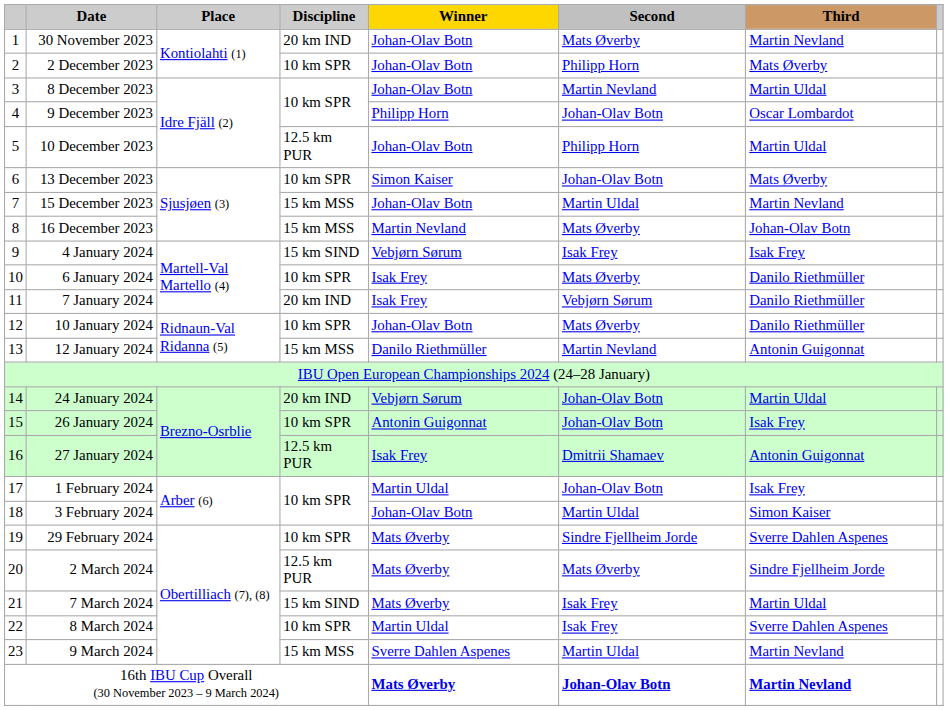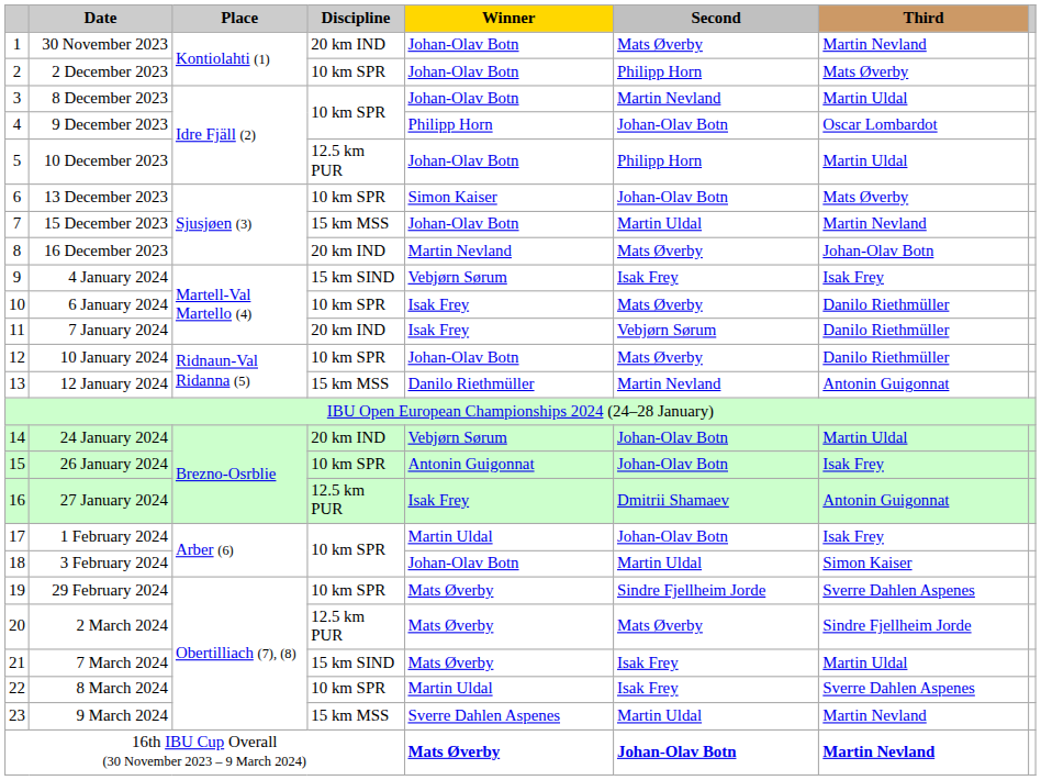 <table class="wikitable plainrowheaders" style="background:#fff; font-size:86%; line-height:16px; border:grey solid 1px; border-collapse:collapse;">
 <tr>
 <th scope="col" style="background:#ccc; width=5 px;"></th>
 <th scope="col" style="background:#ccc; width:130px;">Date</th>
 <th scope="col" style="background:#ccc; width:120px;">Place <br> </th>
 <th scope="col" style="background:#ccc; width:80px;">Discipline</th>
 <th scope="col" style="background:gold; width:200px;">Winner</th>
 <th scope="col" style="background:silver; width:200px;">Second</th>
 <th scope="col" style="background:#c96; width:200px;">Third</th>
 <th scope="col" style="background:#ccc; width=10 px;"></th>
 </tr>
 <tr>
 <td align="center">1</td>
 <td align="right">30 November 2023</td>
 <td rowspan=2> <a href='#'>Kontiolahti</a> <small>(1)</small></td>
 <td>20 km IND</td>
 <td> <a href='#'>Johan-Olav Botn</a></td>
 <td> <a href='#'>Mats Øverby</a></td>
 <td> <a href='#'>Martin Nevland</a></td>
 <td></td>
 </tr>
 <tr>
 <td align="center">2</td>
 <td align="right">2 December 2023</td>
 <td>10 km SPR</td>
 <td> <a href='#'>Johan-Olav Botn</a></td>
 <td> <a href='#'>Philipp Horn</a></td>
 <td> <a href='#'>Mats Øverby</a></td>
 <td></td>
 </tr>
 <tr>
 <td align="center">3</td>
 <td align="right">8 December 2023</td>
 <td rowspan=3> <a href='#'>Idre Fjäll</a> <small>(2)</small></td>
 <td rowspan=2>10 km SPR</td>
 <td> <a href='#'>Johan-Olav Botn</a></td>
 <td> <a href='#'>Martin Nevland</a></td>
 <td> <a href='#'>Martin Uldal</a></td>
 <td></td>
 </tr>
 <tr>
 <td align="center">4</td>
 <td align="right">9 December 2023</td>
 <td> <a href='#'>Philipp Horn</a></td>
 <td> <a href='#'>Johan-Olav Botn</a></td>
 <td> <a href='#'>Oscar Lombardot</a></td>
 <td></td>
 </tr>
 <tr>
 <td align="center">5</td>
 <td align="right">10 December 2023</td>
 <td>12.5 km PUR</td>
 <td> <a href='#'>Johan-Olav Botn</a></td>
 <td> <a href='#'>Philipp Horn</a></td>
 <td> <a href='#'>Martin Uldal</a></td>
 <td></td>
 </tr>
 <tr>
 <td align="center">6</td>
 <td align="right">13 December 2023</td>
 <td rowspan=3> <a href='#'>Sjusjøen</a> <small>(3)</small></td>
 <td>10 km SPR</td>
 <td> <a href='#'>Simon Kaiser</a></td>
 <td> <a href='#'>Johan-Olav Botn</a></td>
 <td> <a href='#'>Mats Øverby</a></td>
 <td></td>
 </tr>
 <tr>
 <td align="center">7</td>
 <td align="right">15 December 2023</td>
 <td>15 km MSS</td>
 <td> <a href='#'>Johan-Olav Botn</a></td>
 <td> <a href='#'>Martin Uldal</a></td>
 <td> <a href='#'>Martin Nevland</a></td>
 <td></td>
 </tr>
 <tr>
 <td align="center">8</td>
 <td align="right">16 December 2023</td>
-<td>15 km MSS</td>
+<td>20 km IND</td>
 <td> <a href='#'>Martin Nevland</a></td>
 <td> <a href='#'>Mats Øverby</a></td>
 <td> <a href='#'>Johan-Olav Botn</a></td>
 <td></td>
 </tr>
 <tr>
 <td align="center">9</td>
 <td align="right">4 January 2024</td>
 <td rowspan=3> <a href='#'>Martell-Val Martello</a> <small>(4)</small></td>
 <td>15 km SIND</td>
 <td> <a href='#'>Vebjørn Sørum</a></td>
 <td> <a href='#'>Isak Frey</a></td>
 <td> <a href='#'>Isak Frey</a></td>
 <td></td>
 </tr>
 <tr>
 <td align="center">10</td>
 <td align="right">6 January 2024</td>
 <td>10 km SPR</td>
 <td> <a href='#'>Isak Frey</a></td>
 <td> <a href='#'>Mats Øverby</a></td>
 <td> <a href='#'>Danilo Riethmüller</a></td>
 <td></td>
 </tr>
 <tr>
 <td align="center">11</td>
 <td align="right">7 January 2024</td>
 <td>20 km IND</td>
 <td> <a href='#'>Isak Frey</a></td>
 <td> <a href='#'>Vebjørn Sørum</a></td>
 <td> <a href='#'>Danilo Riethmüller</a></td>
 <td></td>
 </tr>
 <tr>
 <td align="center">12</td>
 <td align="right">10 January 2024</td>
 <td rowspan=2> <a href='#'>Ridnaun-Val Ridanna</a> <small>(5)</small></td>
 <td>10 km SPR</td>
 <td> <a href='#'>Johan-Olav Botn</a></td>
 <td> <a href='#'>Mats Øverby</a></td>
 <td> <a href='#'>Danilo Riethmüller</a></td>
 <td></td>
 </tr>
 <tr>
 <td align="center">13</td>
 <td align="right">12 January 2024</td>
 <td>15 km MSS</td>
 <td> <a href='#'>Danilo Riethmüller</a></td>
 <td> <a href='#'>Martin Nevland</a></td>
 <td> <a href='#'>Antonin Guigonnat</a></td>
 <td></td>
 </tr>
 <tr style="background:#CCFFCC">
 <td align=center colspan=10><a href='#'>IBU Open European Championships 2024</a> (24–28 January)</td>
 </tr>
 <tr style="background:#CCFFCC">
 <td align="center">14</td>
 <td align="right">24 January 2024</td>
 <td rowspan=3> <a href='#'>Brezno-Osrblie</a></td>
 <td>20 km IND</td>
 <td> <a href='#'>Vebjørn Sørum</a></td>
 <td> <a href='#'>Johan-Olav Botn</a></td>
 <td> <a href='#'>Martin Uldal</a></td>
 <td></td>
 </tr>
 <tr style="background:#CCFFCC">
 <td align="center">15</td>
 <td align="right">26 January 2024</td>
 <td>10 km SPR</td>
 <td> <a href='#'>Antonin Guigonnat</a></td>
 <td> <a href='#'>Johan-Olav Botn</a></td>
 <td> <a href='#'>Isak Frey</a></td>
 <td></td>
 </tr>
 <tr style="background:#CCFFCC">
 <td align="center">16</td>
 <td align="right">27 January 2024</td>
 <td>12.5 km PUR</td>
 <td> <a href='#'>Isak Frey</a></td>
 <td> <a href='#'>Dmitrii Shamaev</a></td>
 <td> <a href='#'>Antonin Guigonnat</a></td>
 <td></td>
 </tr>
 <tr>
 <td align="center">17</td>
 <td align="right">1 February 2024</td>
 <td rowspan=2> <a href='#'>Arber</a> <small>(6)</small></td>
 <td rowspan=2>10 km SPR</td>
 <td> <a href='#'>Martin Uldal</a></td>
 <td> <a href='#'>Johan-Olav Botn</a></td>
 <td> <a href='#'>Isak Frey</a></td>
 <td></td>
 </tr>
 <tr>
 <td align="center">18</td>
 <td align="right">3 February 2024</td>
 <td> <a href='#'>Johan-Olav Botn</a></td>
 <td> <a href='#'>Martin Uldal</a></td>
 <td> <a href='#'>Simon Kaiser</a></td>
 <td></td>
 </tr>
 <tr>
 <td align="center">19</td>
 <td align="right">29 February 2024</td>
 <td rowspan=5> <a href='#'>Obertilliach</a> <small>(7), (8)</small></td>
 <td>10 km SPR</td>
 <td> <a href='#'>Mats Øverby</a></td>
 <td> <a href='#'>Sindre Fjellheim Jorde</a></td>
 <td> <a href='#'>Sverre Dahlen Aspenes</a></td>
 <td></td>
 </tr>
 <tr>
 <td align="center">20</td>
 <td align="right">2 March 2024</td>
 <td>12.5 km PUR</td>
 <td> <a href='#'>Mats Øverby</a></td>
 <td> <a href='#'>Mats Øverby</a></td>
 <td> <a href='#'>Sindre Fjellheim Jorde</a></td>
 <td></td>
 </tr>
 <tr>
 <td align="center">21</td>
 <td align="right">7 March 2024</td>
 <td>15 km SIND</td>
 <td> <a href='#'>Mats Øverby</a></td>
 <td> <a href='#'>Isak Frey</a></td>
 <td> <a href='#'>Martin Uldal</a></td>
 <td></td>
 </tr>
 <tr>
 <td align="center">22</td>
 <td align="right">8 March 2024</td>
 <td>10 km SPR</td>
 <td> <a href='#'>Martin Uldal</a></td>
 <td> <a href='#'>Isak Frey</a></td>
 <td> <a href='#'>Sverre Dahlen Aspenes</a></td>
 <td></td>
 </tr>
 <tr>
 <td align="center">23</td>
 <td align="right">9 March 2024</td>
 <td>15 km MSS</td>
 <td> <a href='#'>Sverre Dahlen Aspenes</a></td>
 <td> <a href='#'>Martin Uldal</a></td>
 <td> <a href='#'>Martin Nevland</a></td>
 <td></td>
 </tr>
 <tr>
 <td colspan="4" align="center">16th <a href='#'>IBU Cup</a> Overall<br><small>(30 November 2023 – 9 March 2024)</small></td>
 <td> <strong><a href='#'>Mats Øverby</a></strong></td>
 <td> <strong><a href='#'>Johan-Olav Botn</a></strong></td>
 <td> <strong><a href='#'>Martin Nevland</a></strong></td>
 <td></td>
 </tr>
 </table>
